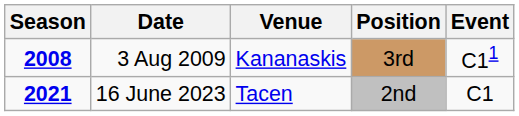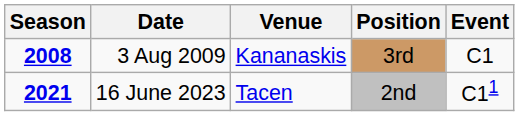 <table class="wikitable" style="text-align:center; font-size:95%;">
 <tr>
 <th>Season</th>
 <th>Date</th>
 <th>Venue</th>
 <th>Position</th>
 <th>Event</th>
 </tr>
 <tr>
 <td><strong><a href='#'>2008</a></strong></td>
 <td align=right>3 Aug 2009</td>
 <td align=left><a href='#'>Kananaskis</a></td>
 <td bgcolor=cc9966>3rd</td>
-<td>C1<sup><a href='#'>1</a></sup></td>
+<td>C1</td>
 </tr>
 <tr>
 <td><strong><a href='#'>2021</a></strong></td>
 <td align=right>16 June 2023</td>
 <td align=left><a href='#'>Tacen</a></td>
 <td bgcolor=silver>2nd</td>
-<td>C1</td>
+<td>C1<sup><a href='#'>1</a></sup></td>
 </tr>
 </table>
